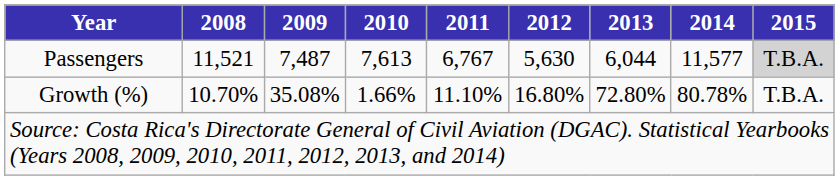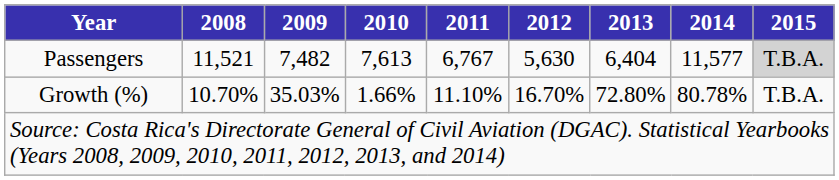 <table class="sortable wikitable toccolours" style="text-align:center">
 <tr>
 <th style="background:#3830AE;color:white">Year</th>
 <th style="background:#3830AE;color:white; width:50px">2008</th>
 <th style="background:#3830AE;color:white; width:50px">2009</th>
 <th style="background:#3830AE;color:white; width:50px">2010</th>
 <th style="background:#3830AE;color:white; width:50px">2011</th>
 <th style="background:#3830AE;color:white; width:50px">2012</th>
 <th style="background:#3830AE;color:white; width:50px">2013</th>
 <th style="background:#3830AE;color:white; width:50px">2014</th>
 <th style="background:#3830AE;color:white; width:50px">2015</th>
 </tr>
 <tr>
 <td>Passengers</td>
 <td>11,521</td>
-<td>7,487</td>
+<td>7,482</td>
 <td>7,613</td>
 <td>6,767</td>
 <td>5,630</td>
-<td>6,044</td>
+<td>6,404</td>
 <td>11,577</td>
 <td style="background: lightgrey;">T.B.A.</td>
 </tr>
 <tr>
 <td>Growth (%)</td>
 <td> 10.70%</td>
-<td> 35.08%</td>
+<td> 35.03%</td>
 <td> 1.66%</td>
 <td> 11.10%</td>
-<td> 16.80%</td>
+<td> 16.70%</td>
 <td> 72.80%</td>
 <td> 80.78%</td>
 <td>T.B.A.</td>
 </tr>
 <tr>
 <td colspan="9" style="text-align:left;"><em>Source: Costa Rica's Directorate General of Civil Aviation (DGAC). Statistical Yearbooks<br>(Years 2008, 2009, 2010, 2011, 2012, 2013, and 2014)</em></td>
 </tr>
 </table>
